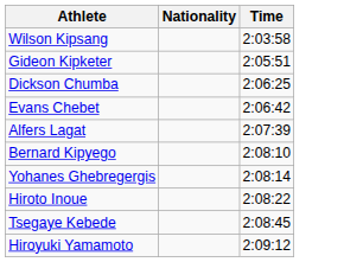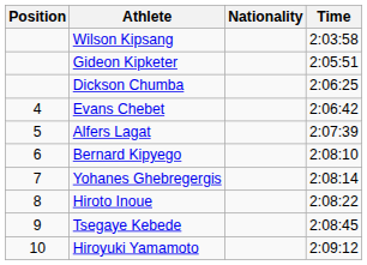 <table class="wikitable sortable">
 <tr>
+<th>Position</th>
 <th>Athlete</th>
 <th>Nationality</th>
 <th>Time</th>
 </tr>
 <tr>
+<td align=center></td>
 <td><a href='#'>Wilson Kipsang</a></td>
 <td></td>
 <td>2:03:58</td>
 </tr>
 <tr>
+<td align=center></td>
 <td><a href='#'>Gideon Kipketer</a></td>
 <td></td>
 <td>2:05:51</td>
 </tr>
 <tr>
+<td align=center></td>
 <td><a href='#'>Dickson Chumba</a></td>
 <td></td>
 <td>2:06:25</td>
 </tr>
 <tr>
+<td align=center>4</td>
 <td><a href='#'>Evans Chebet</a></td>
 <td></td>
 <td>2:06:42</td>
 </tr>
 <tr>
+<td align=center>5</td>
 <td><a href='#'>Alfers Lagat</a></td>
 <td></td>
 <td>2:07:39</td>
 </tr>
 <tr>
+<td align=center>6</td>
 <td><a href='#'>Bernard Kipyego</a></td>
 <td></td>
 <td>2:08:10</td>
 </tr>
 <tr>
+<td align=center>7</td>
 <td><a href='#'>Yohanes Ghebregergis</a></td>
 <td></td>
 <td>2:08:14</td>
 </tr>
 <tr>
+<td align=center>8</td>
 <td><a href='#'>Hiroto Inoue</a></td>
 <td></td>
 <td>2:08:22</td>
 </tr>
 <tr>
+<td align=center>9</td>
 <td><a href='#'>Tsegaye Kebede</a></td>
 <td></td>
 <td>2:08:45</td>
 </tr>
 <tr>
+<td align=center>10</td>
 <td><a href='#'>Hiroyuki Yamamoto</a></td>
 <td></td>
 <td>2:09:12</td>
 </tr>
 </table>
